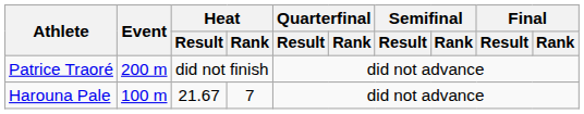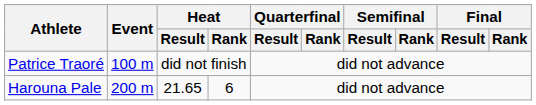 <table class=wikitable style="font-size:90%">
 <tr>
 <th rowspan="2">Athlete</th>
 <th rowspan="2">Event</th>
 <th colspan="2">Heat</th>
 <th colspan="2">Quarterfinal</th>
 <th colspan="2">Semifinal</th>
 <th colspan="2">Final</th>
 </tr>
 <tr style="font-size:95%">
 <th>Result</th>
 <th>Rank</th>
 <th>Result</th>
 <th>Rank</th>
 <th>Result</th>
 <th>Rank</th>
 <th>Result</th>
 <th>Rank</th>
 </tr>
 <tr align=center>
 <td align=left><a href='#'>Patrice Traoré</a></td>
-<td align=left><a href='#'>200 m</a></td>
+<td align=left><a href='#'>100 m</a></td>
 <td colspan=2>did not finish</td>
 <td colspan=6>did not advance</td>
 </tr>
 <tr align=center>
 <td align=left><a href='#'>Harouna Pale</a></td>
-<td align=left><a href='#'>100 m</a></td>
-<td>21.67</td>
-<td>7</td>
+<td align=left><a href='#'>200 m</a></td>
+<td>21.65</td>
+<td>6</td>
 <td colspan=6>did not advance</td>
 </tr>
 </table>
